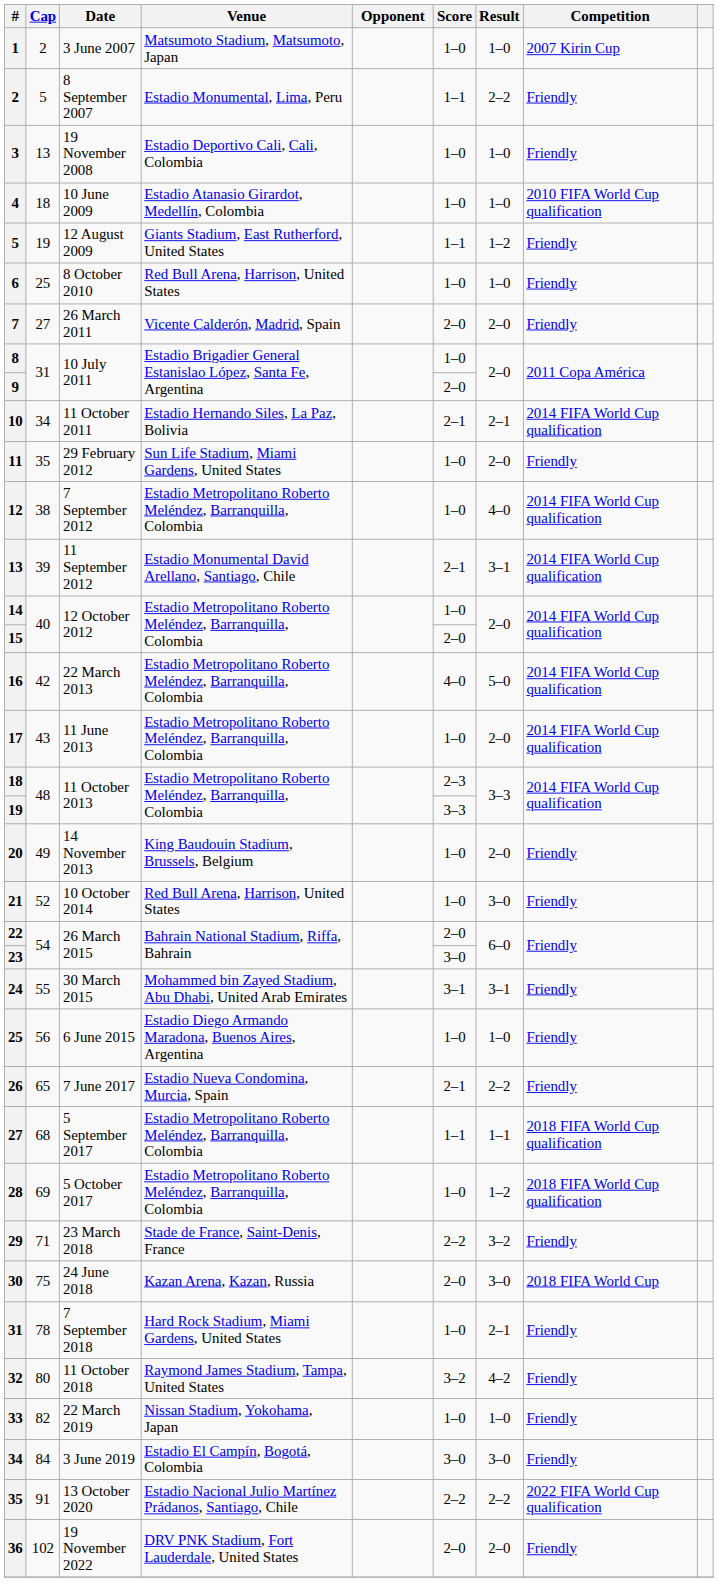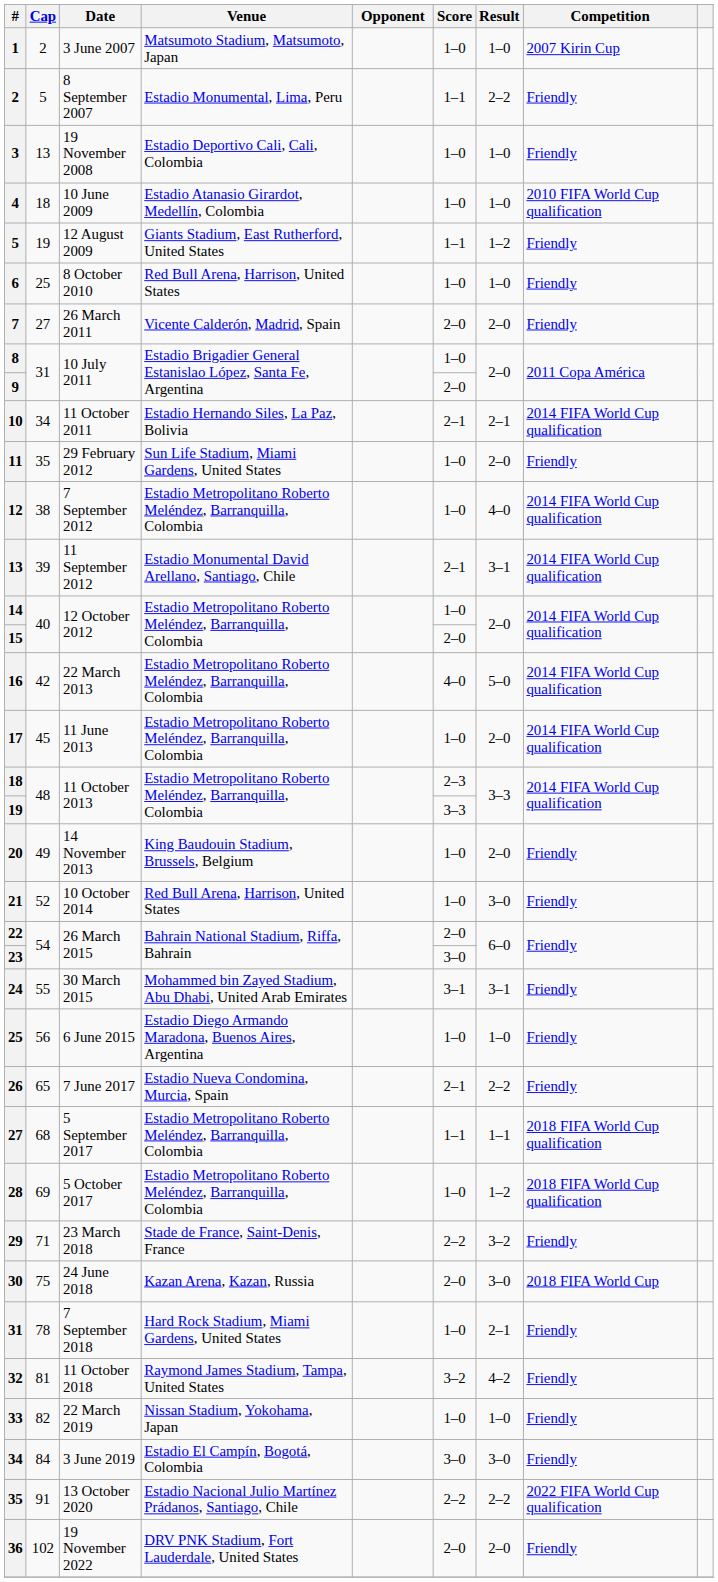 <table class="wikitable plainrowheaders sortable">
 <tr>
 <th width="10">#</th>
 <th width="10"><a href='#'>Cap</a></th>
 <th width="80">Date</th>
 <th width="220">Venue</th>
 <th width="80">Opponent</th>
 <th width="15">Score</th>
 <th width="15">Result</th>
 <th width="180">Competition</th>
 <th width="10"></th>
 </tr>
 <tr>
 <th scope=row>1</th>
 <td align="center">2</td>
 <td>3 June 2007</td>
 <td><a href='#'>Matsumoto Stadium</a>, <a href='#'>Matsumoto</a>, Japan</td>
 <td></td>
 <td align="center">1–0</td>
 <td align="center">1–0</td>
 <td><a href='#'>2007 Kirin Cup</a></td>
 <td></td>
 </tr>
 <tr>
 <th scope=row>2</th>
 <td align="center">5</td>
 <td>8 September 2007</td>
 <td><a href='#'>Estadio Monumental</a>, <a href='#'>Lima</a>, Peru</td>
 <td></td>
 <td align="center">1–1</td>
 <td align="center">2–2</td>
 <td><a href='#'>Friendly</a></td>
 <td></td>
 </tr>
 <tr>
 <th scope=row>3</th>
 <td align="center">13</td>
 <td>19 November 2008</td>
 <td><a href='#'>Estadio Deportivo Cali</a>, <a href='#'>Cali</a>, Colombia</td>
 <td></td>
 <td align="center">1–0</td>
 <td align="center">1–0</td>
 <td><a href='#'>Friendly</a></td>
 <td></td>
 </tr>
 <tr>
 <th scope=row>4</th>
 <td align="center">18</td>
 <td>10 June 2009</td>
 <td><a href='#'>Estadio Atanasio Girardot</a>, <a href='#'>Medellín</a>, Colombia</td>
 <td></td>
 <td align="center">1–0</td>
 <td align="center">1–0</td>
 <td><a href='#'>2010 FIFA World Cup qualification</a></td>
 <td></td>
 </tr>
 <tr>
 <th scope=row>5</th>
 <td align="center">19</td>
 <td>12 August 2009</td>
 <td><a href='#'>Giants Stadium</a>, <a href='#'>East Rutherford</a>, United States</td>
 <td></td>
 <td align="center">1–1</td>
 <td align="center">1–2</td>
 <td><a href='#'>Friendly</a></td>
 <td></td>
 </tr>
 <tr>
 <th scope=row>6</th>
 <td align="center">25</td>
 <td>8 October 2010</td>
 <td><a href='#'>Red Bull Arena</a>, <a href='#'>Harrison</a>, United States</td>
 <td></td>
 <td align="center">1–0</td>
 <td align="center">1–0</td>
 <td><a href='#'>Friendly</a></td>
 <td></td>
 </tr>
 <tr>
 <th scope=row>7</th>
 <td align="center">27</td>
 <td>26 March 2011</td>
 <td><a href='#'>Vicente Calderón</a>, <a href='#'>Madrid</a>, Spain</td>
 <td></td>
 <td align="center">2–0</td>
 <td align="center">2–0</td>
 <td><a href='#'>Friendly</a></td>
 <td></td>
 </tr>
 <tr>
 <th scope=row>8</th>
 <td rowspan="2" align="center">31</td>
 <td rowspan="2">10 July 2011</td>
 <td rowspan="2"><a href='#'>Estadio Brigadier General Estanislao López</a>, <a href='#'>Santa Fe</a>, Argentina</td>
 <td rowspan="2"></td>
 <td align="center">1–0</td>
 <td rowspan="2" align="center">2–0</td>
 <td rowspan="2"><a href='#'>2011 Copa América</a></td>
 <td rowspan="2"></td>
 </tr>
 <tr>
 <th scope=row>9</th>
 <td align="center">2–0</td>
 </tr>
 <tr>
 <th scope=row>10</th>
 <td align="center">34</td>
 <td>11 October 2011</td>
 <td><a href='#'>Estadio Hernando Siles</a>, <a href='#'>La Paz</a>, Bolivia</td>
 <td></td>
 <td align="center">2–1</td>
 <td align="center">2–1</td>
 <td><a href='#'>2014 FIFA World Cup qualification</a></td>
 <td></td>
 </tr>
 <tr>
 <th scope=row>11</th>
 <td align="center">35</td>
 <td>29 February 2012</td>
 <td><a href='#'>Sun Life Stadium</a>, <a href='#'>Miami Gardens</a>, United States</td>
 <td></td>
 <td align="center">1–0</td>
 <td align="center">2–0</td>
 <td><a href='#'>Friendly</a></td>
 <td></td>
 </tr>
 <tr>
 <th scope=row>12</th>
 <td align="center">38</td>
 <td>7 September 2012</td>
 <td><a href='#'>Estadio Metropolitano Roberto Meléndez</a>, <a href='#'>Barranquilla</a>, Colombia</td>
 <td></td>
 <td align="center">1–0</td>
 <td align="center">4–0</td>
 <td><a href='#'>2014 FIFA World Cup qualification</a></td>
 <td></td>
 </tr>
 <tr>
 <th scope=row>13</th>
 <td align="center">39</td>
 <td>11 September 2012</td>
 <td><a href='#'>Estadio Monumental David Arellano</a>, <a href='#'>Santiago</a>, Chile</td>
 <td></td>
 <td align="center">2–1</td>
 <td align="center">3–1</td>
 <td><a href='#'>2014 FIFA World Cup qualification</a></td>
 <td></td>
 </tr>
 <tr>
 <th scope=row>14</th>
 <td rowspan="2" align="center">40</td>
 <td rowspan="2">12 October 2012</td>
 <td rowspan="2"><a href='#'>Estadio Metropolitano Roberto Meléndez</a>, <a href='#'>Barranquilla</a>, Colombia</td>
 <td rowspan="2"></td>
 <td align="center">1–0</td>
 <td rowspan="2" align="center">2–0</td>
 <td rowspan="2"><a href='#'>2014 FIFA World Cup qualification</a></td>
 <td rowspan="2"></td>
 </tr>
 <tr>
 <th scope=row>15</th>
 <td align="center">2–0</td>
 </tr>
 <tr>
 <th scope=row>16</th>
 <td align="center">42</td>
 <td>22 March 2013</td>
 <td><a href='#'>Estadio Metropolitano Roberto Meléndez</a>, <a href='#'>Barranquilla</a>, Colombia</td>
 <td></td>
 <td align="center">4–0</td>
 <td align="center">5–0</td>
 <td><a href='#'>2014 FIFA World Cup qualification</a></td>
 <td></td>
 </tr>
 <tr>
 <th scope=row>17</th>
-<td align="center">43</td>
+<td align="center">45</td>
 <td>11 June 2013</td>
 <td><a href='#'>Estadio Metropolitano Roberto Meléndez</a>, <a href='#'>Barranquilla</a>, Colombia</td>
 <td></td>
 <td align="center">1–0</td>
 <td align="center">2–0</td>
 <td><a href='#'>2014 FIFA World Cup qualification</a></td>
 <td></td>
 </tr>
 <tr>
 <th scope=row>18</th>
 <td rowspan="2" align="center">48</td>
 <td rowspan="2">11 October 2013</td>
 <td rowspan="2"><a href='#'>Estadio Metropolitano Roberto Meléndez</a>, <a href='#'>Barranquilla</a>, Colombia</td>
 <td rowspan="2"></td>
 <td align="center">2–3</td>
 <td rowspan="2" align="center">3–3</td>
 <td rowspan="2"><a href='#'>2014 FIFA World Cup qualification</a></td>
 <td rowspan="2"></td>
 </tr>
 <tr>
 <th scope=row>19</th>
 <td align="center">3–3</td>
 </tr>
 <tr>
 <th scope=row>20</th>
 <td align="center">49</td>
 <td>14 November 2013</td>
 <td><a href='#'>King Baudouin Stadium</a>, <a href='#'>Brussels</a>, Belgium</td>
 <td></td>
 <td align="center">1–0</td>
 <td align="center">2–0</td>
 <td><a href='#'>Friendly</a></td>
 <td></td>
 </tr>
 <tr>
 <th scope=row>21</th>
 <td align="center">52</td>
 <td>10 October 2014</td>
 <td><a href='#'>Red Bull Arena</a>, <a href='#'>Harrison</a>, United States</td>
 <td></td>
 <td align="center">1–0</td>
 <td align="center">3–0</td>
 <td><a href='#'>Friendly</a></td>
 <td></td>
 </tr>
 <tr>
 <th scope=row>22</th>
 <td rowspan="2" align="center">54</td>
 <td rowspan="2">26 March 2015</td>
 <td rowspan="2"><a href='#'>Bahrain National Stadium</a>, <a href='#'>Riffa</a>, Bahrain</td>
 <td rowspan="2"></td>
 <td align="center">2–0</td>
 <td rowspan="2" align="center">6–0</td>
 <td rowspan="2"><a href='#'>Friendly</a></td>
 <td rowspan="2"></td>
 </tr>
 <tr>
 <th scope=row>23</th>
 <td align="center">3–0</td>
 </tr>
 <tr>
 <th scope=row>24</th>
 <td align="center">55</td>
 <td>30 March 2015</td>
 <td><a href='#'>Mohammed bin Zayed Stadium</a>, <a href='#'>Abu Dhabi</a>, United Arab Emirates</td>
 <td></td>
 <td align="center">3–1</td>
 <td align="center">3–1</td>
 <td><a href='#'>Friendly</a></td>
 <td></td>
 </tr>
 <tr>
 <th scope=row>25</th>
 <td align="center">56</td>
 <td>6 June 2015</td>
 <td><a href='#'>Estadio Diego Armando Maradona</a>, <a href='#'>Buenos Aires</a>, Argentina</td>
 <td></td>
 <td align="center">1–0</td>
 <td align="center">1–0</td>
 <td><a href='#'>Friendly</a></td>
 <td></td>
 </tr>
 <tr>
 <th scope=row>26</th>
 <td align="center">65</td>
 <td>7 June 2017</td>
 <td><a href='#'>Estadio Nueva Condomina</a>, <a href='#'>Murcia</a>, Spain</td>
 <td></td>
 <td align="center">2–1</td>
 <td align="center">2–2</td>
 <td><a href='#'>Friendly</a></td>
 <td></td>
 </tr>
 <tr>
 <th scope=row>27</th>
 <td align="center">68</td>
 <td>5 September 2017</td>
 <td><a href='#'>Estadio Metropolitano Roberto Meléndez</a>, <a href='#'>Barranquilla</a>, Colombia</td>
 <td></td>
 <td align="center">1–1</td>
 <td align="center">1–1</td>
 <td><a href='#'>2018 FIFA World Cup qualification</a></td>
 <td></td>
 </tr>
 <tr>
 <th scope=row>28</th>
 <td align="center">69</td>
 <td>5 October 2017</td>
 <td><a href='#'>Estadio Metropolitano Roberto Meléndez</a>, <a href='#'>Barranquilla</a>, Colombia</td>
 <td></td>
 <td align="center">1–0</td>
 <td align="center">1–2</td>
 <td><a href='#'>2018 FIFA World Cup qualification</a></td>
 <td></td>
 </tr>
 <tr>
 <th scope=row>29</th>
 <td align="center">71</td>
 <td>23 March 2018</td>
 <td><a href='#'>Stade de France</a>, <a href='#'>Saint-Denis</a>, France</td>
 <td></td>
 <td align="center">2–2</td>
 <td align="center">3–2</td>
 <td><a href='#'>Friendly</a></td>
 <td></td>
 </tr>
 <tr>
 <th scope=row>30</th>
 <td align="center">75</td>
 <td>24 June 2018</td>
 <td><a href='#'>Kazan Arena</a>, <a href='#'>Kazan</a>, Russia</td>
 <td></td>
 <td align="center">2–0</td>
 <td align="center">3–0</td>
 <td><a href='#'>2018 FIFA World Cup</a></td>
 <td></td>
 </tr>
 <tr>
 <th scope=row>31</th>
 <td align="center">78</td>
 <td>7 September 2018</td>
 <td><a href='#'>Hard Rock Stadium</a>, <a href='#'>Miami Gardens</a>, United States</td>
 <td></td>
 <td align="center">1–0</td>
 <td align="center">2–1</td>
 <td><a href='#'>Friendly</a></td>
 <td></td>
 </tr>
 <tr>
 <th scope=row>32</th>
-<td align="center">80</td>
+<td align="center">81</td>
 <td>11 October 2018</td>
 <td><a href='#'>Raymond James Stadium</a>, <a href='#'>Tampa</a>, United States</td>
 <td></td>
 <td align="center">3–2</td>
 <td align="center">4–2</td>
 <td><a href='#'>Friendly</a></td>
 <td></td>
 </tr>
 <tr>
 <th scope=row>33</th>
 <td align="center">82</td>
 <td>22 March 2019</td>
 <td><a href='#'>Nissan Stadium</a>, <a href='#'>Yokohama</a>, Japan</td>
 <td></td>
 <td align="center">1–0</td>
 <td align="center">1–0</td>
 <td><a href='#'>Friendly</a></td>
 <td></td>
 </tr>
 <tr>
 <th scope=row>34</th>
 <td align="center">84</td>
 <td>3 June 2019</td>
 <td><a href='#'>Estadio El Campín</a>, <a href='#'>Bogotá</a>, Colombia</td>
 <td></td>
 <td align="center">3–0</td>
 <td align="center">3–0</td>
 <td><a href='#'>Friendly</a></td>
 <td></td>
 </tr>
 <tr>
 <th scope=row>35</th>
 <td align="center">91</td>
 <td>13 October 2020</td>
 <td><a href='#'>Estadio Nacional Julio Martínez Prádanos</a>, <a href='#'>Santiago</a>, Chile</td>
 <td></td>
 <td align="center">2–2</td>
 <td align="center">2–2</td>
 <td><a href='#'>2022 FIFA World Cup qualification</a></td>
 <td></td>
 </tr>
 <tr>
 <th scope=row>36</th>
 <td align="center">102</td>
 <td>19 November 2022</td>
 <td><a href='#'>DRV PNK Stadium</a>, <a href='#'>Fort Lauderdale</a>, United States</td>
 <td></td>
 <td align="center">2–0</td>
 <td align="center">2–0</td>
 <td><a href='#'>Friendly</a></td>
 <td></td>
 </tr>
 <tr>
 </tr>
 </table>
